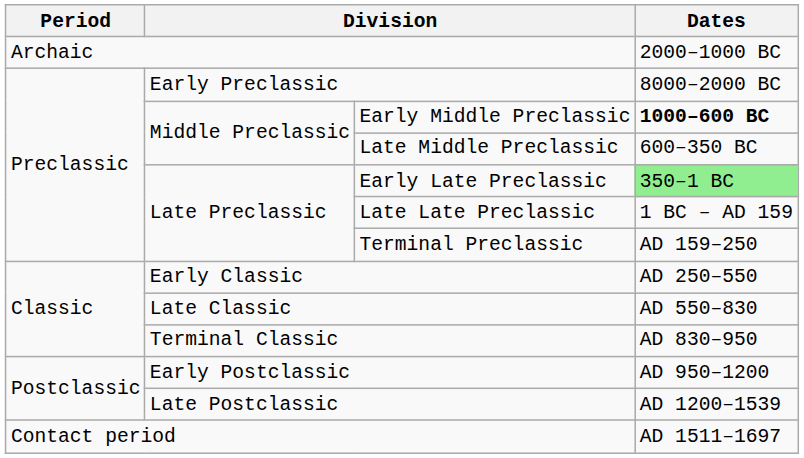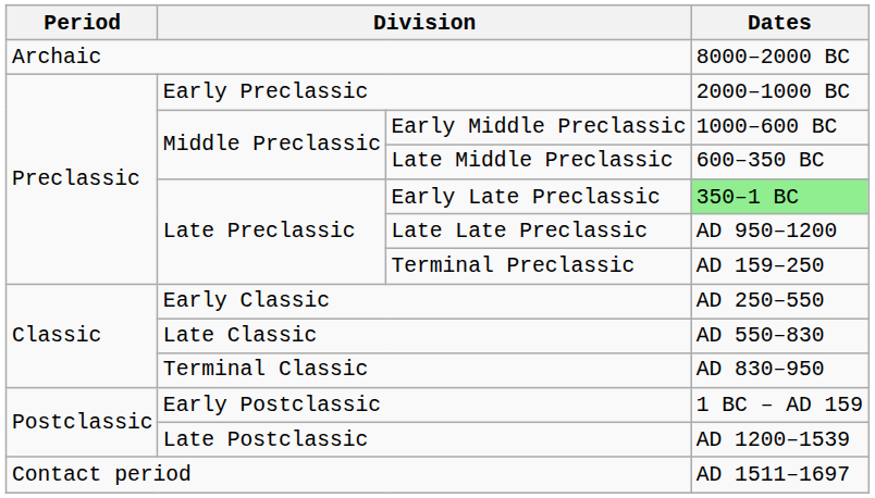 <table align="center" | class="wikitable"  style="margin: 1em auto 1em auto">
 <tr>
 <th>Period</th>
 <th colspan="2">Division</th>
 <th>Dates</th>
 </tr>
 <tr>
 <td colspan="3">Archaic</td>
-<td>2000–1000 BC</td>
+<td>8000–2000 BC</td>
 </tr>
 <tr>
 <td rowspan="6">Preclassic</td>
 <td colspan="2">Early Preclassic</td>
-<td>8000–2000 BC</td>
+<td>2000–1000 BC</td>
 </tr>
 <tr>
 <td rowspan="2">Middle Preclassic</td>
 <td>Early Middle Preclassic</td>
-<td><strong>1000–600 BC</strong></td>
+<td>1000–600 BC</td>
 </tr>
 <tr>
 <td>Late Middle Preclassic</td>
 <td>600–350 BC</td>
 </tr>
 <tr>
 <td rowspan="3">Late Preclassic</td>
 <td>Early Late Preclassic</td>
 <td style="background: lightgreen;">350–1 BC</td>
 </tr>
 <tr>
 <td>Late Late Preclassic</td>
-<td>1 BC – AD 159</td>
+<td>AD 950–1200</td>
 </tr>
 <tr>
 <td>Terminal Preclassic</td>
 <td>AD 159–250</td>
 </tr>
 <tr>
 <td rowspan="3">Classic</td>
 <td colspan="2">Early Classic</td>
 <td>AD 250–550</td>
 </tr>
 <tr>
 <td colspan="2">Late Classic</td>
 <td>AD 550–830</td>
 </tr>
 <tr>
 <td colspan="2">Terminal Classic</td>
 <td>AD 830–950</td>
 </tr>
 <tr>
 <td rowspan="2">Postclassic</td>
 <td colspan="2">Early Postclassic</td>
-<td>AD 950–1200</td>
+<td>1 BC – AD 159</td>
 </tr>
 <tr>
 <td colspan="2">Late Postclassic</td>
 <td>AD 1200–1539</td>
 </tr>
 <tr>
 <td colspan="3">Contact period</td>
 <td>AD 1511–1697</td>
 </tr>
 </table>
